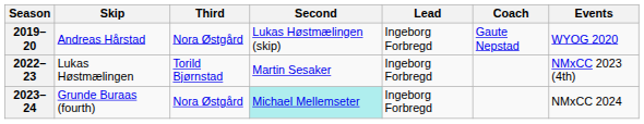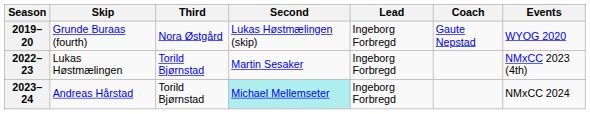 <table class="wikitable">
 <tr>
 <th scope="col">Season</th>
 <th scope="col">Skip</th>
 <th scope="col">Third</th>
 <th scope="col">Second</th>
 <th scope="col">Lead</th>
 <th scope="col">Coach</th>
 <th scope="col">Events</th>
 </tr>
 <tr>
 <th scope="row">2019–20</th>
-<td><a href='#'>Andreas Hårstad</a></td>
+<td><a href='#'>Grunde Buraas</a> (fourth)</td>
 <td><a href='#'>Nora Østgård</a></td>
 <td><a href='#'>Lukas Høstmælingen</a> (skip)</td>
 <td>Ingeborg Forbregd</td>
 <td><a href='#'>Gaute Nepstad</a></td>
 <td><a href='#'>WYOG 2020</a> </td>
 </tr>
 <tr>
 <th scope="row">2022–23</th>
 <td>Lukas Høstmælingen</td>
 <td><a href='#'>Torild Bjørnstad</a></td>
 <td><a href='#'>Martin Sesaker</a></td>
 <td>Ingeborg Forbregd</td>
 <td></td>
 <td><a href='#'>NMxCC</a> 2023 (4th)</td>
 </tr>
 <tr>
 <th scope="row">2023–24</th>
-<td><a href='#'>Grunde Buraas</a> (fourth)</td>
-<td><a href='#'>Nora Østgård</a></td>
+<td><a href='#'>Andreas Hårstad</a></td>
+<td>Torild Bjørnstad</td>
 <td style="background: paleturquoise;"><a href='#'>Michael Mellemseter</a></td>
 <td>Ingeborg Forbregd</td>
 <td></td>
 <td>NMxCC 2024 </td>
 </tr>
 </table>
